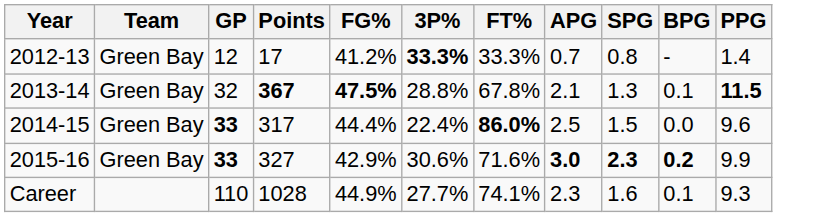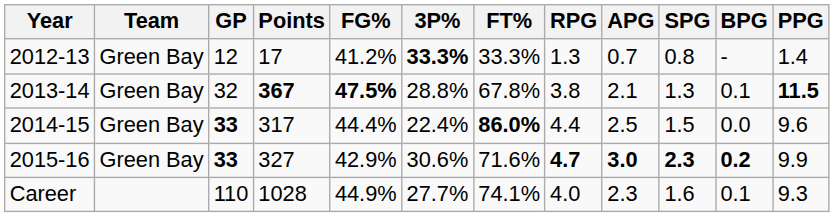 <table class="wikitable">
 <tr>
 <th>Year</th>
 <th>Team</th>
 <th>GP</th>
 <th>Points</th>
 <th>FG%</th>
 <th>3P%</th>
 <th>FT%</th>
+<th>RPG</th>
 <th>APG</th>
 <th>SPG</th>
 <th>BPG</th>
 <th>PPG</th>
 </tr>
 <tr>
 <td>2012-13</td>
 <td>Green Bay</td>
 <td>12</td>
 <td>17</td>
 <td>41.2%</td>
 <td><strong>33.3%</strong></td>
 <td>33.3%</td>
+<td>1.3</td>
 <td>0.7</td>
 <td>0.8</td>
 <td>-</td>
 <td>1.4</td>
 </tr>
 <tr>
 <td>2013-14</td>
 <td>Green Bay</td>
 <td>32</td>
 <td><strong>367</strong></td>
 <td><strong>47.5%</strong></td>
 <td>28.8%</td>
 <td>67.8%</td>
+<td>3.8</td>
 <td>2.1</td>
 <td>1.3</td>
 <td>0.1</td>
 <td><strong>11.5</strong></td>
 </tr>
 <tr>
 <td>2014-15</td>
 <td>Green Bay</td>
 <td><strong>33</strong></td>
 <td>317</td>
 <td>44.4%</td>
 <td>22.4%</td>
 <td><strong>86.0%</strong></td>
+<td>4.4</td>
 <td>2.5</td>
 <td>1.5</td>
 <td>0.0</td>
 <td>9.6</td>
 </tr>
 <tr>
 <td>2015-16</td>
 <td>Green Bay</td>
 <td><strong>33</strong></td>
 <td>327</td>
 <td>42.9%</td>
 <td>30.6%</td>
 <td>71.6%</td>
+<td><strong>4.7</strong></td>
 <td><strong>3.0</strong></td>
 <td><strong>2.3</strong></td>
 <td><strong>0.2</strong></td>
 <td>9.9</td>
 </tr>
 <tr>
 <td>Career</td>
 <td></td>
 <td>110</td>
 <td>1028</td>
 <td>44.9%</td>
 <td>27.7%</td>
 <td>74.1%</td>
+<td>4.0</td>
 <td>2.3</td>
 <td>1.6</td>
 <td>0.1</td>
 <td>9.3</td>
 </tr>
 </table>
